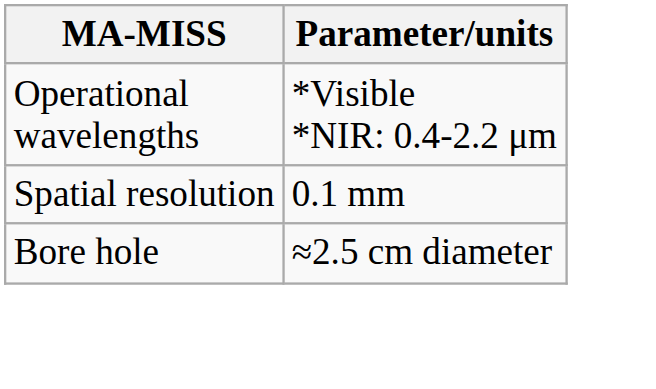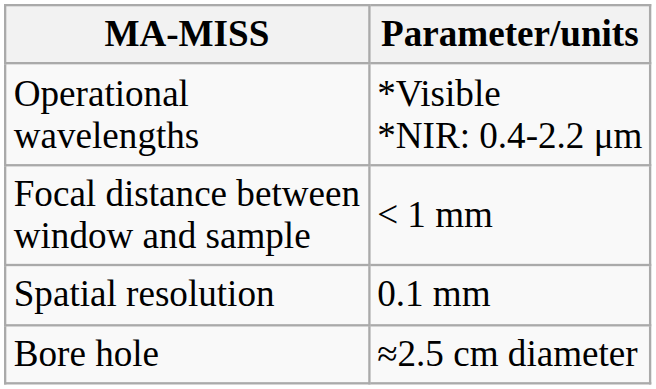 <table class="wikitable floatright">
 <tr>
 <th>MA-MISS</th>
 <th>Parameter/units</th>
 </tr>
 <tr>
 <td>Operational<br>wavelengths</td>
 <td>*Visible<br>*NIR: 0.4-2.2 μm</td>
 </tr>
 <tr>
+<td>Focal distance between<br>window and sample</td>
+<td>< 1 mm</td>
+</tr>
+<tr>
 <td>Spatial resolution</td>
 <td>0.1 mm</td>
 </tr>
 <tr>
 <td>Bore hole</td>
 <td>≈2.5 cm diameter</td>
 </tr>
 </table>
